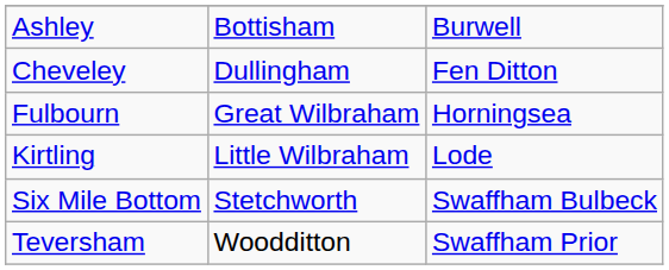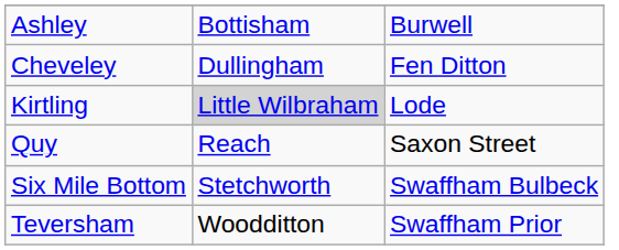 <table class="wikitable">
 <tr>
 </tr>
 <tr>
 <td><a href='#'>Ashley</a></td>
 <td><a href='#'>Bottisham</a></td>
 <td><a href='#'>Burwell</a></td>
 </tr>
 <tr>
 <td><a href='#'>Cheveley</a></td>
 <td><a href='#'>Dullingham</a></td>
 <td><a href='#'>Fen Ditton</a></td>
 </tr>
 <tr>
-<td><a href='#'>Fulbourn</a></td>
-<td><a href='#'>Great Wilbraham</a></td>
-<td><a href='#'>Horningsea</a></td>
+<td><a href='#'>Kirtling</a></td>
+<td style="background: lightgrey;"><a href='#'>Little Wilbraham</a></td>
+<td><a href='#'>Lode</a></td>
 </tr>
 <tr>
-<td><a href='#'>Kirtling</a></td>
-<td><a href='#'>Little Wilbraham</a></td>
-<td><a href='#'>Lode</a></td>
+<td><a href='#'>Quy</a></td>
+<td><a href='#'>Reach</a></td>
+<td>Saxon Street</td>
 </tr>
 <tr>
 <td><a href='#'>Six Mile Bottom</a></td>
 <td><a href='#'>Stetchworth</a></td>
 <td><a href='#'>Swaffham Bulbeck</a></td>
 </tr>
 <tr>
 <td><a href='#'>Teversham</a></td>
 <td>Woodditton</td>
 <td><a href='#'>Swaffham Prior</a></td>
 </tr>
 </table>
